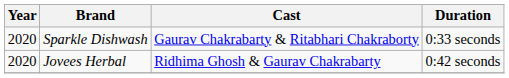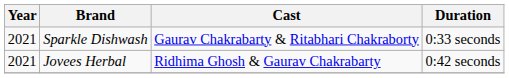 <table class="wikitable sortable">
 <tr>
 <th>Year</th>
 <th>Brand</th>
 <th>Cast</th>
 <th>Duration</th>
 </tr>
 <tr>
-<td>2020</td>
+<td>2021</td>
 <td><em>Sparkle Dishwash</em></td>
 <td><a href='#'>Gaurav Chakrabarty</a> & <a href='#'>Ritabhari Chakraborty</a></td>
 <td>0:33 seconds</td>
 </tr>
 <tr>
-<td>2020</td>
+<td>2021</td>
 <td><em>Jovees Herbal</em></td>
 <td><a href='#'>Ridhima Ghosh</a> & <a href='#'>Gaurav Chakrabarty</a></td>
 <td>0:42 seconds</td>
 </tr>
 <tr>
 </tr>
 </table>
